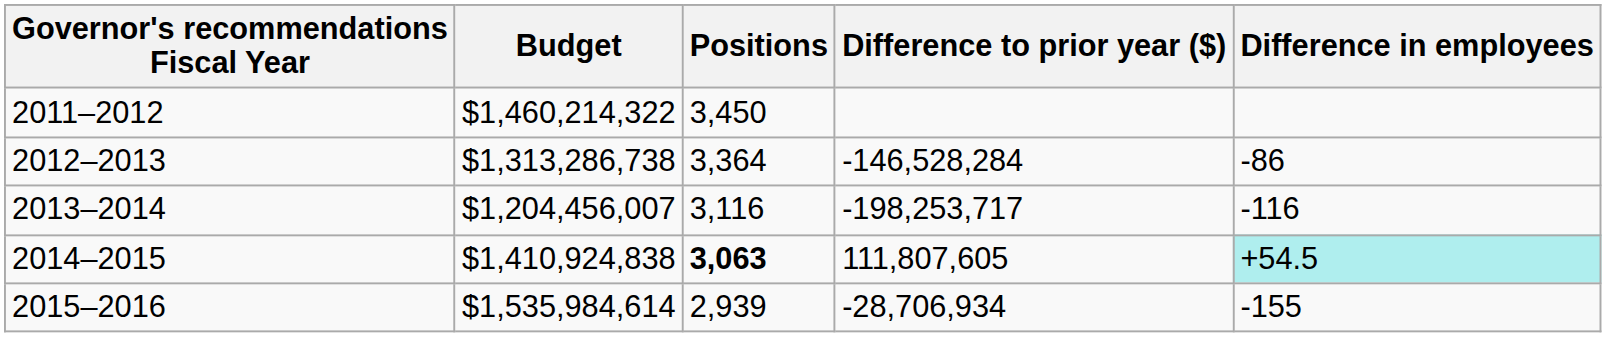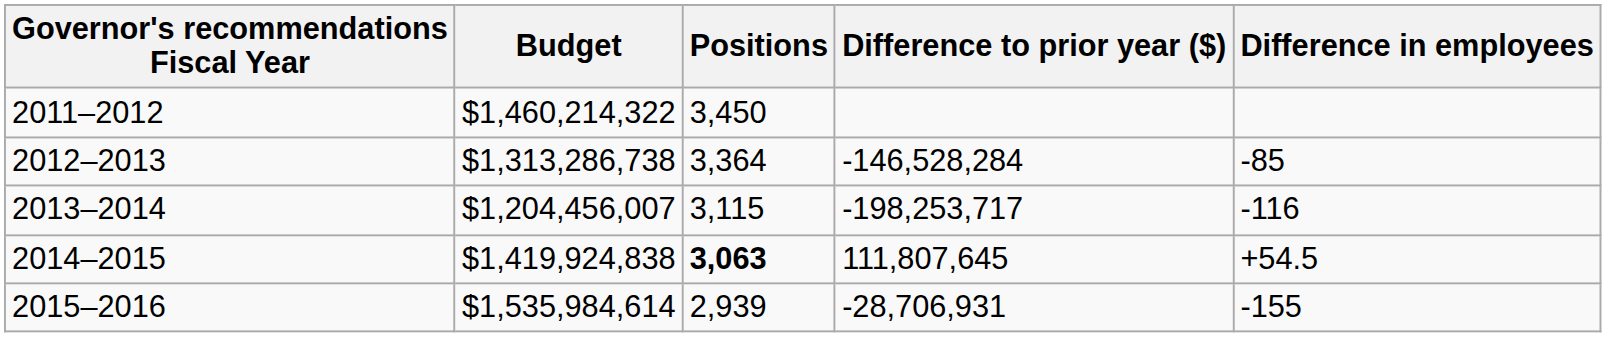 <table class="wikitable sortable">
 <tr>
 <th>Governor's recommendations<br>Fiscal Year</th>
 <th>Budget</th>
 <th>Positions</th>
 <th>Difference to prior year ($)</th>
 <th>Difference in employees</th>
 </tr>
 <tr>
 <td>2011–2012</td>
 <td>$1,460,214,322</td>
 <td>3,450</td>
 <td></td>
 <td></td>
 </tr>
 <tr>
 <td>2012–2013</td>
 <td>$1,313,286,738</td>
 <td>3,364</td>
 <td>-146,528,284</td>
-<td>-86</td>
+<td>-85</td>
 </tr>
 <tr>
 <td>2013–2014</td>
 <td>$1,204,456,007</td>
-<td>3,116</td>
+<td>3,115</td>
 <td>-198,253,717</td>
 <td>-116</td>
 </tr>
 <tr>
 <td>2014–2015</td>
-<td>$1,410,924,838</td>
+<td>$1,419,924,838</td>
 <td><strong>3,063</strong></td>
-<td>111,807,605</td>
-<td style="background: paleturquoise;">+54.5</td>
+<td>111,807,645</td>
+<td>+54.5</td>
 </tr>
 <tr>
 <td>2015–2016</td>
 <td>$1,535,984,614</td>
 <td>2,939</td>
-<td>-28,706,934</td>
+<td>-28,706,931</td>
 <td>-155</td>
 </tr>
 </table>
